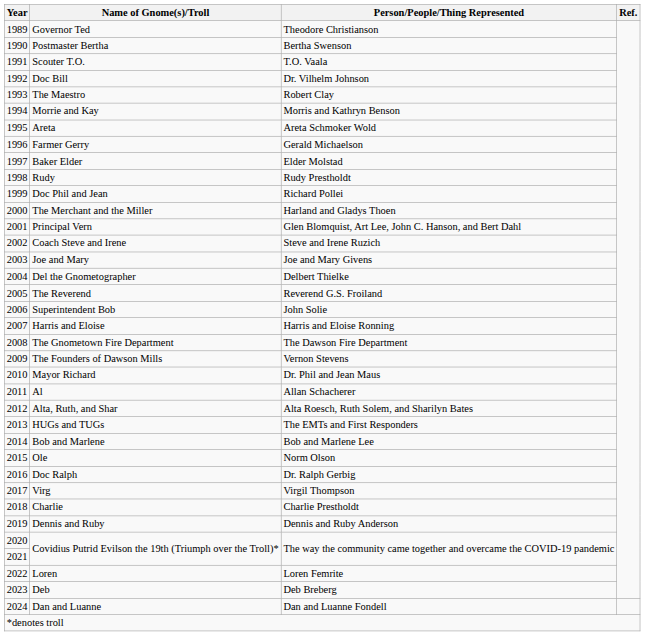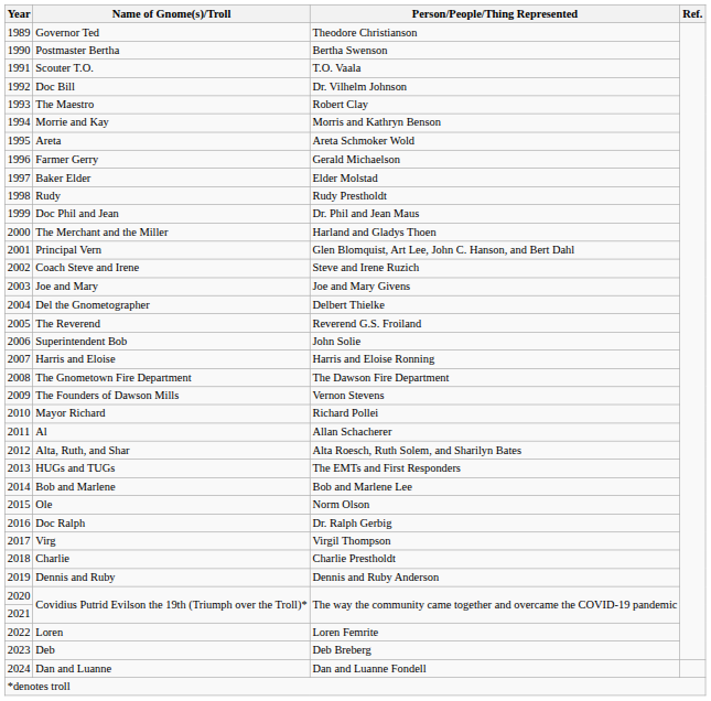 <table class="wikitable mw-collapsible">
 <tr>
 <th>Year</th>
 <th>Name of Gnome(s)/Troll</th>
 <th>Person/People/Thing Represented</th>
 <th>Ref.</th>
 </tr>
 <tr>
 <td>1989</td>
 <td>Governor Ted</td>
 <td>Theodore Christianson</td>
 <td rowspan="35"></td>
 </tr>
 <tr>
 <td>1990</td>
 <td>Postmaster Bertha</td>
 <td>Bertha Swenson</td>
 </tr>
 <tr>
 <td>1991</td>
 <td>Scouter T.O.</td>
 <td>T.O. Vaala</td>
 </tr>
 <tr>
 <td>1992</td>
 <td>Doc Bill</td>
 <td>Dr. Vilhelm Johnson</td>
 </tr>
 <tr>
 <td>1993</td>
 <td>The Maestro</td>
 <td>Robert Clay</td>
 </tr>
 <tr>
 <td>1994</td>
 <td>Morrie and Kay</td>
 <td>Morris and Kathryn Benson</td>
 </tr>
 <tr>
 <td>1995</td>
 <td>Areta</td>
 <td>Areta Schmoker Wold</td>
 </tr>
 <tr>
 <td>1996</td>
 <td>Farmer Gerry</td>
 <td>Gerald Michaelson</td>
 </tr>
 <tr>
 <td>1997</td>
 <td>Baker Elder</td>
 <td>Elder Molstad</td>
 </tr>
 <tr>
 <td>1998</td>
 <td>Rudy</td>
 <td>Rudy Prestholdt</td>
 </tr>
 <tr>
 <td>1999</td>
 <td>Doc Phil and Jean</td>
-<td>Richard Pollei</td>
+<td>Dr. Phil and Jean Maus</td>
 </tr>
 <tr>
 <td>2000</td>
 <td>The Merchant and the Miller</td>
 <td>Harland and Gladys Thoen</td>
 </tr>
 <tr>
 <td>2001</td>
 <td>Principal Vern</td>
 <td>Glen Blomquist, Art Lee, John C. Hanson, and Bert Dahl</td>
 </tr>
 <tr>
 <td>2002</td>
 <td>Coach Steve and Irene</td>
 <td>Steve and Irene Ruzich</td>
 </tr>
 <tr>
 <td>2003</td>
 <td>Joe and Mary</td>
 <td>Joe and Mary Givens</td>
 </tr>
 <tr>
 <td>2004</td>
 <td>Del the Gnometographer</td>
 <td>Delbert Thielke</td>
 </tr>
 <tr>
 <td>2005</td>
 <td>The Reverend</td>
 <td>Reverend G.S. Froiland</td>
 </tr>
 <tr>
 <td>2006</td>
 <td>Superintendent Bob</td>
 <td>John Solie</td>
 </tr>
 <tr>
 <td>2007</td>
 <td>Harris and Eloise</td>
 <td>Harris and Eloise Ronning</td>
 </tr>
 <tr>
 <td>2008</td>
 <td>The Gnometown Fire Department</td>
 <td>The Dawson Fire Department</td>
 </tr>
 <tr>
 <td>2009</td>
 <td>The Founders of Dawson Mills</td>
 <td>Vernon Stevens</td>
 </tr>
 <tr>
 <td>2010</td>
 <td>Mayor Richard</td>
-<td>Dr. Phil and Jean Maus</td>
+<td>Richard Pollei</td>
 </tr>
 <tr>
 <td>2011</td>
 <td>Al</td>
 <td>Allan Schacherer</td>
 </tr>
 <tr>
 <td>2012</td>
 <td>Alta, Ruth, and Shar</td>
 <td>Alta Roesch, Ruth Solem, and Sharilyn Bates</td>
 </tr>
 <tr>
 <td>2013</td>
 <td>HUGs and TUGs</td>
 <td>The EMTs and First Responders</td>
 </tr>
 <tr>
 <td>2014</td>
 <td>Bob and Marlene</td>
 <td>Bob and Marlene Lee</td>
 </tr>
 <tr>
 <td>2015</td>
 <td>Ole</td>
 <td>Norm Olson</td>
 </tr>
 <tr>
 <td>2016</td>
 <td>Doc Ralph</td>
 <td>Dr. Ralph Gerbig</td>
 </tr>
 <tr>
 <td>2017</td>
 <td>Virg</td>
 <td>Virgil Thompson</td>
 </tr>
 <tr>
 <td>2018</td>
 <td>Charlie</td>
 <td>Charlie Prestholdt</td>
 </tr>
 <tr>
 <td>2019</td>
 <td>Dennis and Ruby</td>
 <td>Dennis and Ruby Anderson</td>
 </tr>
 <tr>
 <td>2020</td>
 <td rowspan="2">Covidius Putrid Evilson the 19th (Triumph over the Troll)*</td>
 <td rowspan="2">The way the community came together and overcame the COVID-19 pandemic</td>
 </tr>
 <tr>
 <td>2021</td>
 </tr>
 <tr>
 <td>2022</td>
 <td>Loren</td>
 <td>Loren Femrite</td>
 </tr>
 <tr>
 <td>2023</td>
 <td>Deb</td>
 <td>Deb Breberg</td>
 </tr>
 <tr>
 <td>2024</td>
 <td>Dan and Luanne</td>
 <td>Dan and Luanne Fondell</td>
 <td></td>
 </tr>
 <tr>
 <td colspan="4">*denotes troll</td>
 </tr>
 </table>
